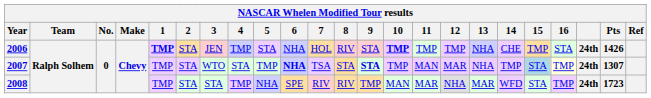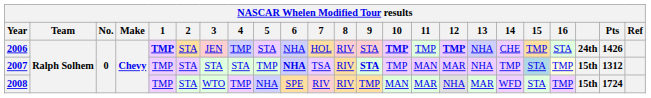 <table class="wikitable" style="text-align:center; font-size:75%">
 <tr>
 <th colspan=38><a href='#'>NASCAR Whelen Modified Tour</a> results</th>
 </tr>
 <tr>
 <th>Year</th>
 <th>Team</th>
 <th>No.</th>
 <th>Make</th>
 <th>1</th>
 <th>2</th>
 <th>3</th>
 <th>4</th>
 <th>5</th>
 <th>6</th>
 <th>7</th>
 <th>8</th>
 <th>9</th>
 <th>10</th>
 <th>11</th>
 <th>12</th>
 <th>13</th>
 <th>14</th>
 <th>15</th>
 <th>16</th>
 <th></th>
 <th>Pts</th>
 <th>Ref</th>
 </tr>
 <tr>
 <th><a href='#'>2006</a></th>
 <th rowspan=3>Ralph Solhem</th>
 <th rowspan=3>0</th>
 <th rowspan=3><a href='#'>Chevy</a></th>
 <td style="background:#EFCFFF;"><strong><a href='#'>TMP</a><br></strong></td>
 <td style="background:#FFDF9F;"><a href='#'>STA</a><br></td>
 <td style="background:#FFCFCF;"><a href='#'>JEN</a><br></td>
 <td style="background:#CFCFFF;"><a href='#'>TMP</a><br></td>
 <td style="background:#EFCFFF;"><a href='#'>STA</a><br></td>
 <td style="background:#CFCFFF;"><a href='#'>NHA</a><br></td>
 <td style="background:#FFDF9F;"><a href='#'>HOL</a><br></td>
 <td style="background:#FFCFCF;"><a href='#'>RIV</a><br></td>
 <td style="background:#FFCFCF;"><a href='#'>STA</a><br></td>
 <td style="background:#EFCFFF;"><strong><a href='#'>TMP</a><br></strong></td>
 <td style="background:#DFFFDF;"><a href='#'>TMP</a><br></td>
-<td style="background:#EFCFFF;"><a href='#'>TMP</a><br></td>
+<td style="background:#EFCFFF;"><strong><a href='#'>TMP</a><br></strong></td>
 <td style="background:#CFCFFF;"><a href='#'>NHA</a><br></td>
 <td style="background:#EFCFFF;"><a href='#'>CHE</a><br></td>
 <td style="background:#FFDF9F;"><a href='#'>TMP</a><br></td>
 <td style="background:#DFFFDF;"><a href='#'>STA</a><br></td>
 <th>24th</th>
 <th>1426</th>
 <th></th>
 </tr>
 <tr>
 <th><a href='#'>2007</a></th>
 <td style="background:#EFCFFF;"><a href='#'>TMP</a><br></td>
 <td style="background:#EFCFFF;"><a href='#'>STA</a><br></td>
-<td style="background:#DFFFDF;"><a href='#'>WTO</a><br></td>
+<td style="background:#DFFFDF;"><a href='#'>STA</a><br></td>
 <td style="background:#DFFFDF;"><a href='#'>STA</a><br></td>
 <td style="background:#DFFFDF;"><a href='#'>TMP</a><br></td>
 <td style="background:#CFCFFF;"><strong><a href='#'>NHA</a><br></strong></td>
 <td style="background:#EFCFFF;"><a href='#'>TSA</a><br></td>
-<td style="background:#FFDF9F;"><a href='#'>STA</a><br></td>
+<td style="background:#FFDF9F;"><a href='#'>RIV</a><br></td>
 <td style="background:#DFFFDF;"><strong><a href='#'>STA</a><br></strong></td>
 <td style="background:#EFCFFF;"><a href='#'>TMP</a><br></td>
 <td style="background:#EFCFFF;"><a href='#'>MAN</a><br></td>
 <td style="background:#EFCFFF;"><a href='#'>MAR</a><br></td>
 <td style="background:#EFCFFF;"><a href='#'>NHA</a><br></td>
 <td style="background:#EFCFFF;"><a href='#'>TMP</a><br></td>
 <td style="background: lightblue;"><a href='#'>STA</a></td>
 <td style="background: lightyellow;"><a href='#'>TMP</a></td>
-<th>24th</th>
-<th>1307</th>
+<th>15th</th>
+<th>1312</th>
 <th></th>
 </tr>
 <tr>
 <th><a href='#'>2008</a></th>
 <td style="background:#EFCFFF;"><a href='#'>TMP</a><br></td>
 <td style="background:#DFFFDF;"><a href='#'>STA</a><br></td>
-<td style="background:#DFFFDF;"><a href='#'>STA</a><br></td>
+<td style="background:#DFFFDF;"><a href='#'>WTO</a><br></td>
 <td style="background:#EFCFFF;"><a href='#'>TMP</a><br></td>
 <td style="background:#CFCFFF;"><a href='#'>NHA</a><br></td>
 <td style="background:#FFDF9F;"><a href='#'>SPE</a><br></td>
 <td style="background:#FFCFCF;"><a href='#'>RIV</a><br></td>
 <td style="background:#FFDF9F;"><a href='#'>RIV</a><br></td>
 <td style="background:#FFDF9F;"><a href='#'>TMP</a><br></td>
 <td style="background:#DFFFDF;"><a href='#'>MAN</a><br></td>
 <td style="background:#DFFFDF;"><a href='#'>MAR</a><br></td>
 <td style="background:#DFDFDF;"><a href='#'>NHA</a><br></td>
 <td style="background:#DFFFDF;"><a href='#'>MAR</a><br></td>
 <td style="background:#EFCFFF;"><a href='#'>WFD</a><br></td>
 <td style="background:#DFFFDF;"><a href='#'>STA</a><br></td>
 <td style="background:#EFCFFF;"><a href='#'>TMP</a><br></td>
-<th>24th</th>
-<th>1723</th>
+<th>15th</th>
+<th>1724</th>
 <th></th>
 </tr>
 </table>
